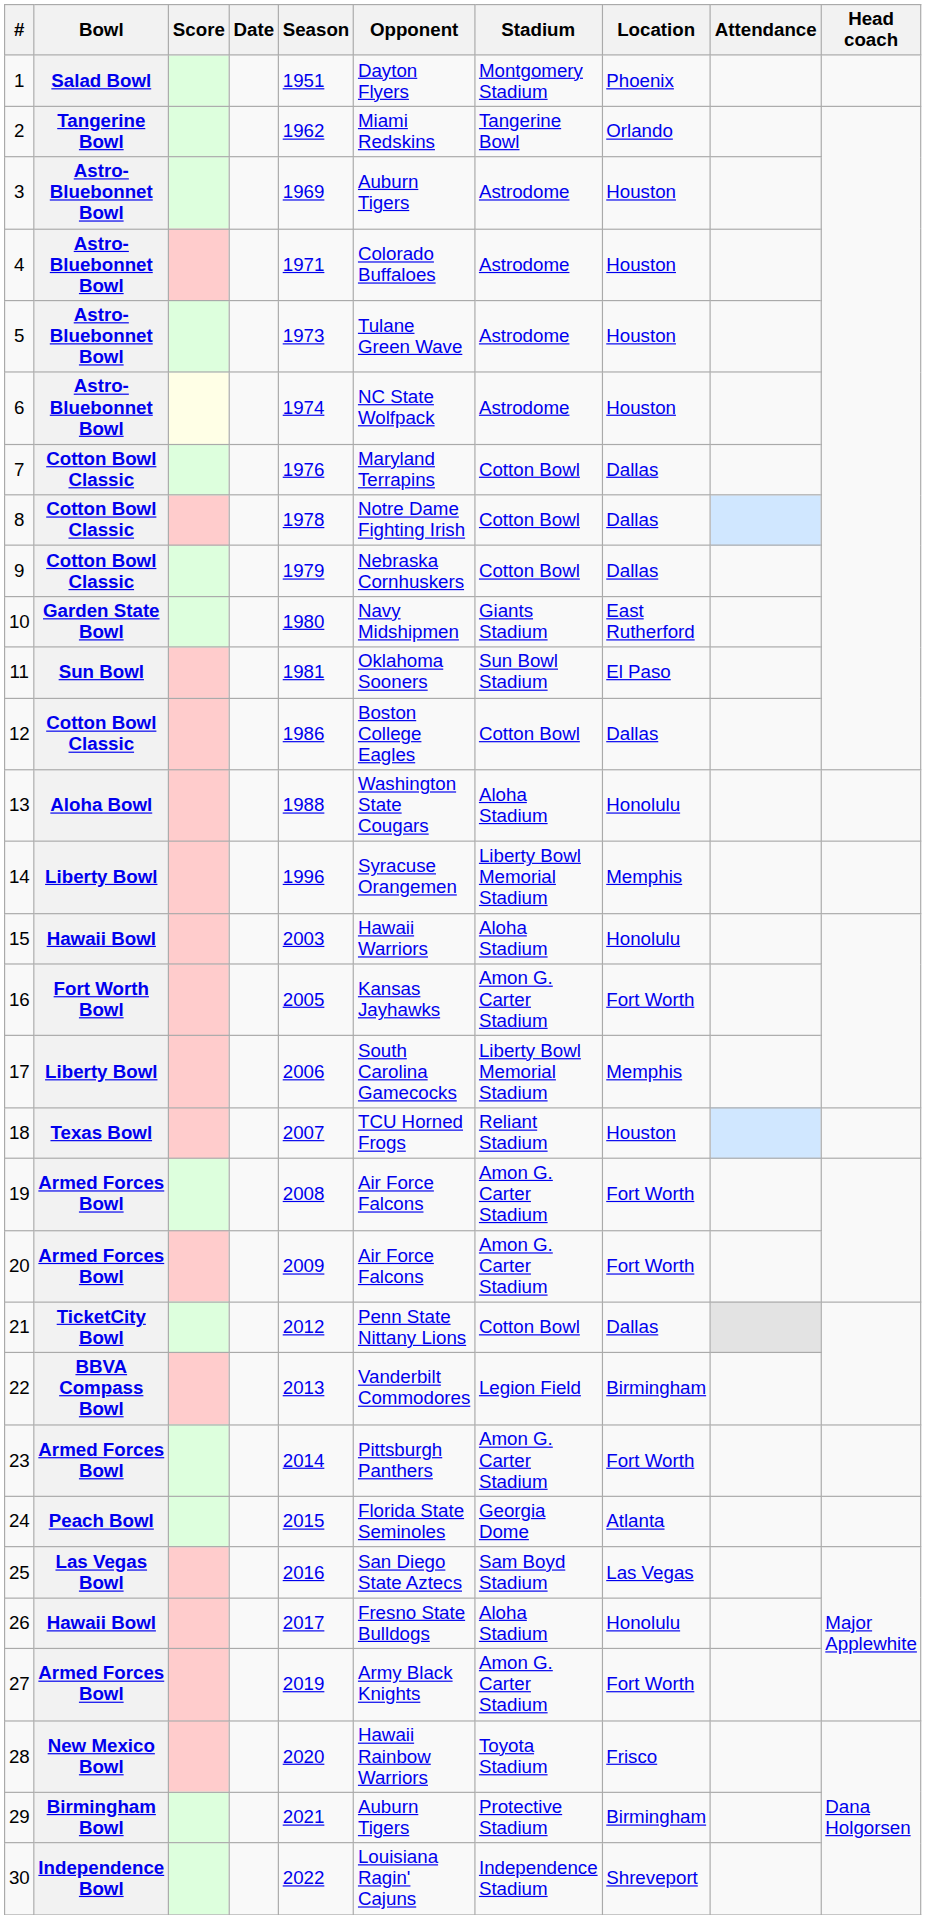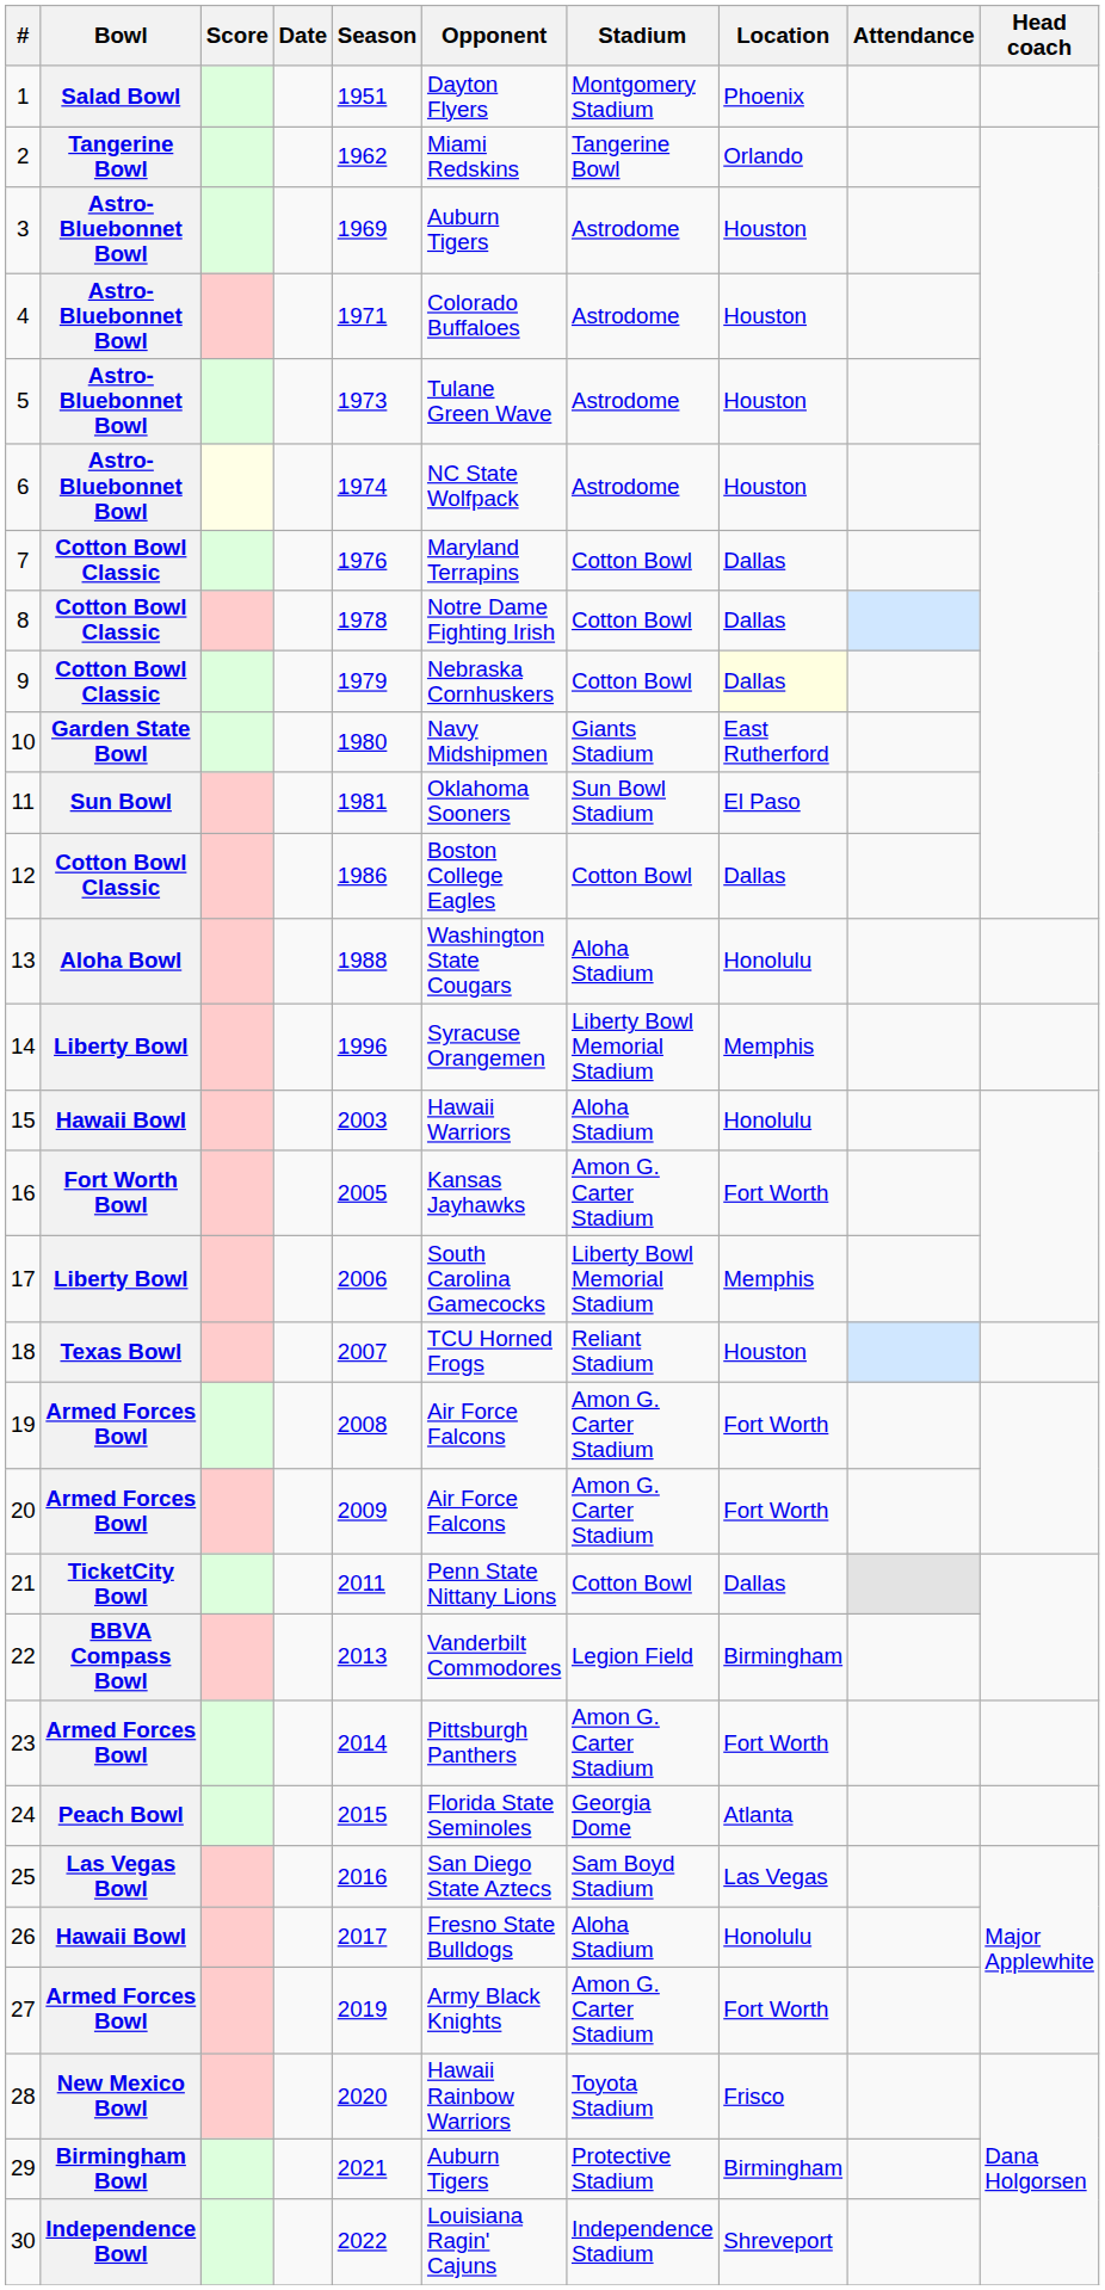 <table class="wikitable sortable">
 <tr>
 <th scope="col">#</th>
 <th scope="col">Bowl</th>
 <th scope="col">Score</th>
 <th scope="col">Date</th>
 <th scope="col">Season</th>
 <th scope="col">Opponent</th>
 <th scope="col">Stadium</th>
 <th scope="col">Location</th>
 <th scope="col">Attendance</th>
 <th scope="col">Head coach</th>
 </tr>
 <tr>
 <td align="center">1</td>
 <th scope="row"><a href='#'>Salad Bowl</a></th>
 <td style="background:#dfd;"></td>
 <td></td>
 <td><a href='#'>1951</a></td>
 <td><a href='#'>Dayton Flyers</a></td>
 <td><a href='#'>Montgomery Stadium</a></td>
 <td><a href='#'>Phoenix</a></td>
 <td></td>
 <td></td>
 </tr>
 <tr>
 <td align="center">2</td>
 <th scope="row"><a href='#'>Tangerine Bowl</a></th>
 <td style="background:#dfd;"></td>
 <td></td>
 <td><a href='#'>1962</a></td>
 <td><a href='#'>Miami Redskins</a></td>
 <td><a href='#'>Tangerine Bowl</a></td>
 <td><a href='#'>Orlando</a></td>
 <td></td>
 <td rowspan=11></td>
 </tr>
 <tr>
 <td align="center">3</td>
 <th scope="row"><a href='#'>Astro-Bluebonnet Bowl</a></th>
 <td style="background:#dfd;"></td>
 <td></td>
 <td><a href='#'>1969</a></td>
 <td><a href='#'>Auburn Tigers</a></td>
 <td><a href='#'>Astrodome</a></td>
 <td><a href='#'>Houston</a></td>
 <td></td>
 </tr>
 <tr>
 <td align="center">4</td>
 <th scope="row"><a href='#'>Astro-Bluebonnet Bowl</a></th>
 <td style="background:#fcc;"></td>
 <td></td>
 <td><a href='#'>1971</a></td>
 <td><a href='#'>Colorado Buffaloes</a></td>
 <td><a href='#'>Astrodome</a></td>
 <td><a href='#'>Houston</a></td>
 <td></td>
 </tr>
 <tr>
 <td align="center">5</td>
 <th scope="row"><a href='#'>Astro-Bluebonnet Bowl</a></th>
 <td style="background:#dfd;"></td>
 <td></td>
 <td><a href='#'>1973</a></td>
 <td><a href='#'>Tulane Green Wave</a></td>
 <td><a href='#'>Astrodome</a></td>
 <td><a href='#'>Houston</a></td>
 <td></td>
 </tr>
 <tr>
 <td align="center">6</td>
 <th scope="row"><a href='#'>Astro-Bluebonnet Bowl</a></th>
 <td style="background:#ffffe6;"></td>
 <td></td>
 <td><a href='#'>1974</a></td>
 <td><a href='#'>NC State Wolfpack</a></td>
 <td><a href='#'>Astrodome</a></td>
 <td><a href='#'>Houston</a></td>
 <td></td>
 </tr>
 <tr>
 <td align="center">7</td>
 <th scope="row"><a href='#'>Cotton Bowl Classic</a></th>
 <td style="background:#dfd;"></td>
 <td></td>
 <td><a href='#'>1976</a></td>
 <td><a href='#'>Maryland Terrapins</a></td>
 <td><a href='#'>Cotton Bowl</a></td>
 <td><a href='#'>Dallas</a></td>
 <td></td>
 </tr>
 <tr>
 <td align="center">8</td>
 <th scope="row"><a href='#'>Cotton Bowl Classic</a></th>
 <td style="background:#fcc;"></td>
 <td></td>
 <td><a href='#'>1978</a></td>
 <td><a href='#'>Notre Dame Fighting Irish</a></td>
 <td><a href='#'>Cotton Bowl</a></td>
 <td><a href='#'>Dallas</a></td>
 <td style="background:#d0e7ff;"><sup></sup></td>
 </tr>
 <tr>
 <td align="center">9</td>
 <th scope="row"><a href='#'>Cotton Bowl Classic</a></th>
 <td style="background:#dfd;"></td>
 <td></td>
 <td><a href='#'>1979</a></td>
 <td><a href='#'>Nebraska Cornhuskers</a></td>
 <td><a href='#'>Cotton Bowl</a></td>
-<td><a href='#'>Dallas</a></td>
+<td style="background: lightyellow;"><a href='#'>Dallas</a></td>
 <td></td>
 </tr>
 <tr>
 <td align="center">10</td>
 <th scope="row"><a href='#'>Garden State Bowl</a></th>
 <td style="background:#dfd;"></td>
 <td></td>
 <td><a href='#'>1980</a></td>
 <td><a href='#'>Navy Midshipmen</a></td>
 <td><a href='#'>Giants Stadium</a></td>
 <td><a href='#'>East Rutherford</a></td>
 <td></td>
 </tr>
 <tr>
 <td align="center">11</td>
 <th scope="row"><a href='#'>Sun Bowl</a></th>
 <td style="background:#fcc;"></td>
 <td></td>
 <td><a href='#'>1981</a></td>
 <td><a href='#'>Oklahoma Sooners</a></td>
 <td><a href='#'>Sun Bowl Stadium</a></td>
 <td><a href='#'>El Paso</a></td>
 <td></td>
 </tr>
 <tr>
 <td align="center">12</td>
 <th scope="row"><a href='#'>Cotton Bowl Classic</a></th>
 <td style="background:#fcc;"></td>
 <td></td>
 <td><a href='#'>1986</a></td>
 <td><a href='#'>Boston College Eagles</a></td>
 <td><a href='#'>Cotton Bowl</a></td>
 <td><a href='#'>Dallas</a></td>
 <td></td>
 </tr>
 <tr>
 <td align="center">13</td>
 <th scope="row"><a href='#'>Aloha Bowl</a></th>
 <td style="background:#fcc;"></td>
 <td></td>
 <td><a href='#'>1988</a></td>
 <td><a href='#'>Washington State Cougars</a></td>
 <td><a href='#'>Aloha Stadium</a></td>
 <td><a href='#'>Honolulu</a></td>
 <td></td>
 <td></td>
 </tr>
 <tr>
 <td align="center">14</td>
 <th scope="row"><a href='#'>Liberty Bowl</a></th>
 <td style="background:#fcc;"></td>
 <td></td>
 <td><a href='#'>1996</a></td>
 <td><a href='#'>Syracuse Orangemen</a></td>
 <td><a href='#'>Liberty Bowl Memorial Stadium</a></td>
 <td><a href='#'>Memphis</a></td>
 <td></td>
 <td></td>
 </tr>
 <tr>
 <td align="center">15</td>
 <th scope="row"><a href='#'>Hawaii Bowl</a></th>
 <td style="background:#fcc;"></td>
 <td></td>
 <td><a href='#'>2003</a></td>
 <td><a href='#'>Hawaii Warriors</a></td>
 <td><a href='#'>Aloha Stadium</a></td>
 <td><a href='#'>Honolulu</a></td>
 <td></td>
 <td rowspan=3></td>
 </tr>
 <tr>
 <td align="center">16</td>
 <th scope="row"><a href='#'>Fort Worth Bowl</a></th>
 <td style="background:#fcc;"></td>
 <td></td>
 <td><a href='#'>2005</a></td>
 <td><a href='#'>Kansas Jayhawks</a></td>
 <td><a href='#'>Amon G. Carter Stadium</a></td>
 <td><a href='#'>Fort Worth</a></td>
 <td></td>
 </tr>
 <tr>
 <td align="center">17</td>
 <th scope="row"><a href='#'>Liberty Bowl</a></th>
 <td style="background:#fcc;"></td>
 <td></td>
 <td><a href='#'>2006</a></td>
 <td><a href='#'>South Carolina Gamecocks</a></td>
 <td><a href='#'>Liberty Bowl Memorial Stadium</a></td>
 <td><a href='#'>Memphis</a></td>
 <td></td>
 </tr>
 <tr>
 <td align="center">18</td>
 <th scope="row"><a href='#'>Texas Bowl</a></th>
 <td style="background:#fcc;"></td>
 <td></td>
 <td><a href='#'>2007</a></td>
 <td><a href='#'>TCU Horned Frogs</a></td>
 <td><a href='#'>Reliant Stadium</a></td>
 <td><a href='#'>Houston</a></td>
 <td style="background:#d0e7ff;"><sup></sup></td>
 <td></td>
 </tr>
 <tr>
 <td align="center">19</td>
 <th scope="row"><a href='#'>Armed Forces Bowl</a></th>
 <td style="background:#dfd;"></td>
 <td></td>
 <td><a href='#'>2008</a></td>
 <td><a href='#'>Air Force Falcons</a></td>
 <td><a href='#'>Amon G. Carter Stadium</a></td>
 <td><a href='#'>Fort Worth</a></td>
 <td></td>
 <td rowspan=2></td>
 </tr>
 <tr>
 <td align="center">20</td>
 <th scope="row"><a href='#'>Armed Forces Bowl</a></th>
 <td style="background:#fcc;"></td>
 <td></td>
 <td><a href='#'>2009</a></td>
 <td><a href='#'>Air Force Falcons</a></td>
 <td><a href='#'>Amon G. Carter Stadium</a></td>
 <td><a href='#'>Fort Worth</a></td>
 <td></td>
 </tr>
 <tr>
 <td align="center">21</td>
 <th scope="row"><a href='#'>TicketCity Bowl</a></th>
 <td style="background:#dfd;"></td>
 <td></td>
-<td><a href='#'>2012</a></td>
+<td><a href='#'>2011</a></td>
 <td><a href='#'>Penn State Nittany Lions</a></td>
 <td><a href='#'>Cotton Bowl</a></td>
 <td><a href='#'>Dallas</a></td>
 <td style="background:#e3e3e3;"></td>
 <td rowspan=2></td>
 </tr>
 <tr>
 <td align="center">22</td>
 <th scope="row"><a href='#'>BBVA Compass Bowl</a></th>
 <td style="background:#fcc;"></td>
 <td></td>
 <td><a href='#'>2013</a></td>
 <td><a href='#'>Vanderbilt Commodores</a></td>
 <td><a href='#'>Legion Field</a></td>
 <td><a href='#'>Birmingham</a></td>
 <td></td>
 </tr>
 <tr>
 <td align="center">23</td>
 <th scope="row"><a href='#'>Armed Forces Bowl</a></th>
 <td style="background:#dfd;"></td>
 <td></td>
 <td><a href='#'>2014</a></td>
 <td><a href='#'>Pittsburgh Panthers</a></td>
 <td><a href='#'>Amon G. Carter Stadium</a></td>
 <td><a href='#'>Fort Worth</a></td>
 <td></td>
 <td></td>
 </tr>
 <tr>
 <td align="center">24</td>
 <th scope="row"><a href='#'>Peach Bowl</a></th>
 <td style="background:#dfd;"></td>
 <td></td>
 <td><a href='#'>2015</a></td>
 <td><a href='#'>Florida State Seminoles</a></td>
 <td><a href='#'>Georgia Dome</a></td>
 <td><a href='#'>Atlanta</a></td>
 <td></td>
 <td></td>
 </tr>
 <tr>
 <td align="center">25</td>
 <th scope="row"><a href='#'>Las Vegas Bowl</a></th>
 <td style="background:#fcc;"></td>
 <td></td>
 <td><a href='#'>2016</a></td>
 <td><a href='#'>San Diego State Aztecs</a></td>
 <td><a href='#'>Sam Boyd Stadium</a></td>
 <td><a href='#'>Las Vegas</a></td>
 <td></td>
 <td rowspan=3><a href='#'>Major Applewhite</a></td>
 </tr>
 <tr>
 <td align="center">26</td>
 <th scope="row"><a href='#'>Hawaii Bowl</a></th>
 <td style="background:#fcc;"></td>
 <td></td>
 <td><a href='#'>2017</a></td>
 <td><a href='#'>Fresno State Bulldogs</a></td>
 <td><a href='#'>Aloha Stadium</a></td>
 <td><a href='#'>Honolulu</a></td>
 <td></td>
 </tr>
 <tr>
 <td align="center">27</td>
 <th scope="row"><a href='#'>Armed Forces Bowl</a></th>
 <td style="background:#fcc;"></td>
 <td></td>
 <td><a href='#'>2019</a></td>
 <td><a href='#'>Army Black Knights</a></td>
 <td><a href='#'>Amon G. Carter Stadium</a></td>
 <td><a href='#'>Fort Worth</a></td>
 <td></td>
 </tr>
 <tr>
 <td align="center">28</td>
 <th scope="row"><a href='#'>New Mexico Bowl</a></th>
 <td style="background:#fcc;"></td>
 <td></td>
 <td><a href='#'>2020</a></td>
 <td><a href='#'>Hawaii Rainbow Warriors</a></td>
 <td><a href='#'>Toyota Stadium</a></td>
 <td><a href='#'>Frisco</a></td>
 <td></td>
 <td rowspan=3><a href='#'>Dana Holgorsen</a></td>
 </tr>
 <tr>
 <td align="center">29</td>
 <th scope="row"><a href='#'>Birmingham Bowl</a></th>
 <td style="background:#dfd;"></td>
 <td></td>
 <td><a href='#'>2021</a></td>
 <td><a href='#'>Auburn Tigers</a></td>
 <td><a href='#'>Protective Stadium</a></td>
 <td><a href='#'>Birmingham</a></td>
 <td></td>
 </tr>
 <tr>
 <td align="center">30</td>
 <th scope="row"><a href='#'>Independence Bowl</a></th>
 <td style="background:#dfd;"></td>
 <td></td>
 <td><a href='#'>2022</a></td>
 <td><a href='#'>Louisiana Ragin' Cajuns</a></td>
 <td><a href='#'>Independence Stadium</a></td>
 <td><a href='#'>Shreveport</a></td>
 <td></td>
 </tr>
 <tr>
 </tr>
 </table>
